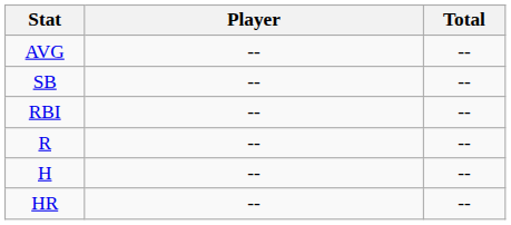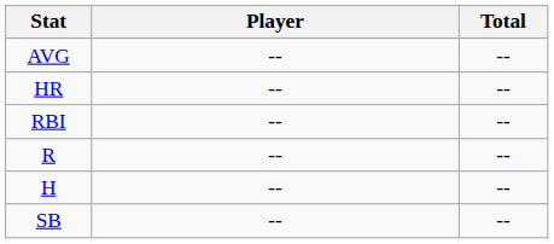 <table class="wikitable" width="33%" style="text-align:center;">
 <tr>
 <th width="5%">Stat</th>
 <th width="30%">Player</th>
 <th width="5%">Total</th>
 </tr>
 <tr>
 <td><a href='#'>AVG</a></td>
 <td>--</td>
 <td>--</td>
 </tr>
 <tr>
-<td><a href='#'>SB</a></td>
+<td><a href='#'>HR</a></td>
 <td>--</td>
 <td>--</td>
 </tr>
 <tr>
 <td><a href='#'>RBI</a></td>
 <td>--</td>
 <td>--</td>
 </tr>
 <tr>
 <td><a href='#'>R</a></td>
 <td>--</td>
 <td>--</td>
 </tr>
 <tr>
 <td><a href='#'>H</a></td>
 <td>--</td>
 <td>--</td>
 </tr>
 <tr>
-<td><a href='#'>HR</a></td>
+<td><a href='#'>SB</a></td>
 <td>--</td>
 <td>--</td>
 </tr>
 </table>
